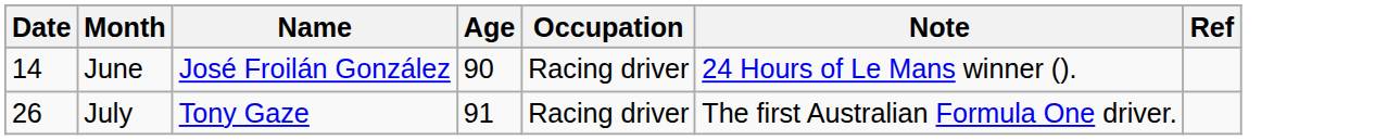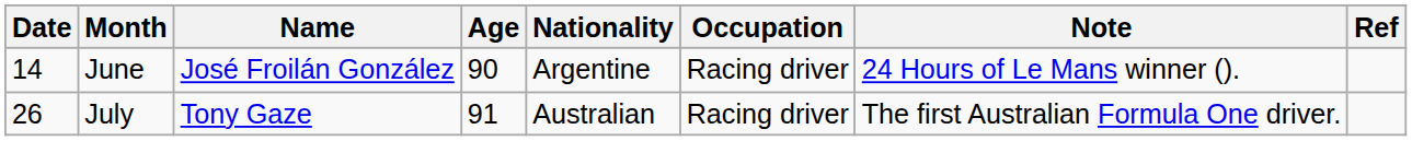 <table class="wikitable" style="font-size:85%;">
 <tr>
 <th>Date</th>
 <th>Month</th>
 <th>Name</th>
 <th>Age</th>
+<th>Nationality</th>
 <th>Occupation</th>
 <th>Note</th>
 <th>Ref</th>
 </tr>
 <tr>
 <td>14</td>
 <td>June</td>
 <td><a href='#'>José Froilán González</a></td>
 <td>90</td>
+<td>Argentine</td>
 <td>Racing driver</td>
 <td><a href='#'>24 Hours of Le Mans</a> winner ().</td>
 <td></td>
 </tr>
 <tr>
 <td>26</td>
 <td>July</td>
 <td><a href='#'>Tony Gaze</a></td>
 <td>91</td>
+<td>Australian</td>
 <td>Racing driver</td>
 <td>The first Australian <a href='#'>Formula One</a> driver.</td>
 <td></td>
 </tr>
 </table>
